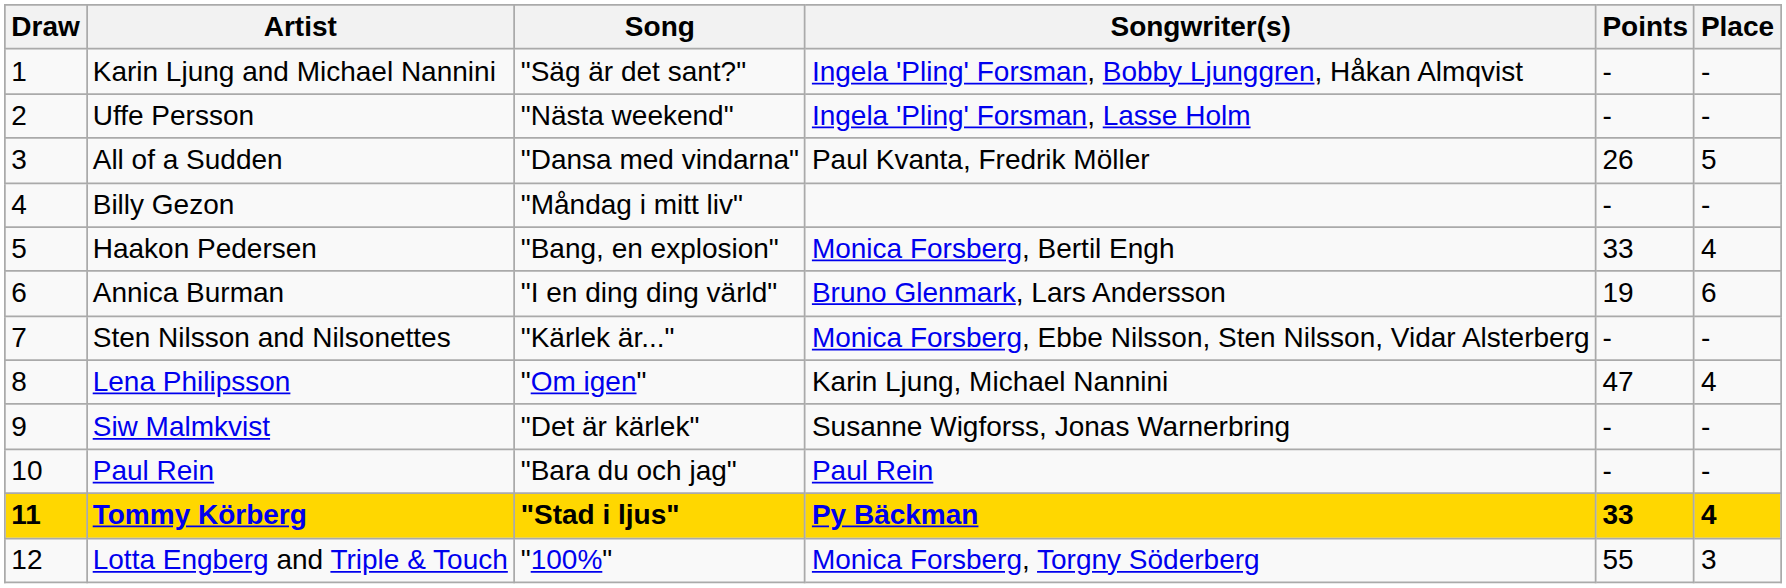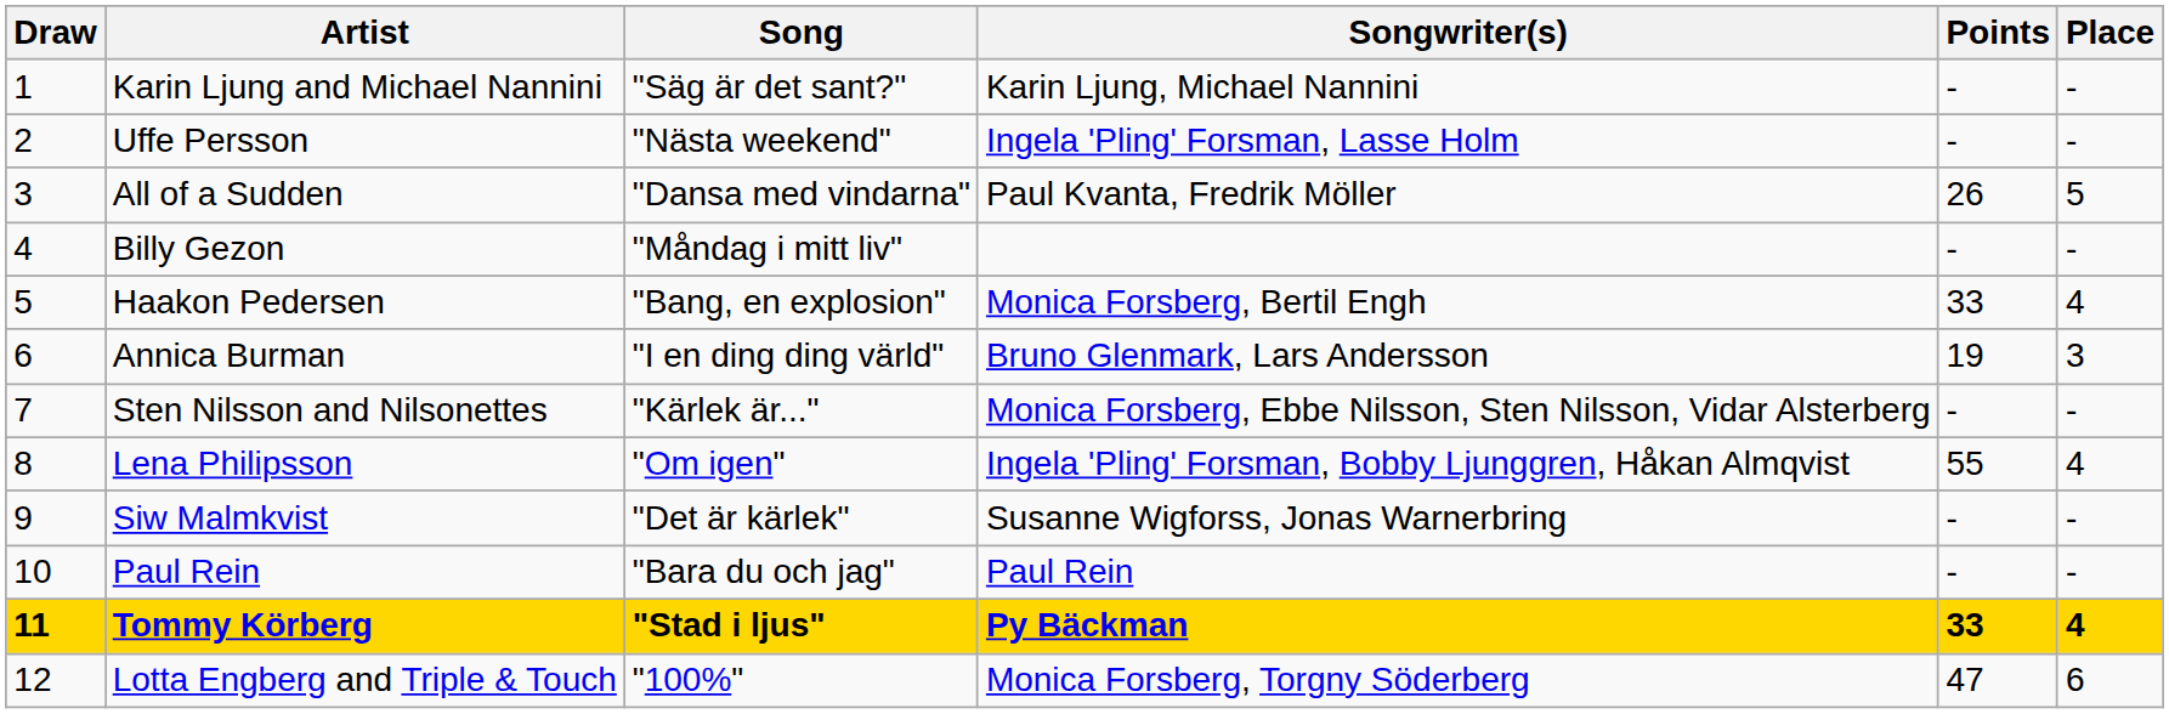 <table class="sortable wikitable">
 <tr>
 <th>Draw</th>
 <th>Artist</th>
 <th>Song</th>
 <th>Songwriter(s)</th>
 <th>Points</th>
 <th>Place</th>
 </tr>
 <tr --->
 <td>1</td>
 <td>Karin Ljung and Michael Nannini</td>
 <td>"Säg är det sant?"</td>
-<td><a href='#'>Ingela 'Pling' Forsman</a>, <a href='#'>Bobby Ljunggren</a>, Håkan Almqvist</td>
+<td>Karin Ljung, Michael Nannini</td>
 <td>-</td>
 <td>-</td>
 </tr>
 <tr --->
 <td>2</td>
 <td>Uffe Persson</td>
 <td>"Nästa weekend"</td>
 <td><a href='#'>Ingela 'Pling' Forsman</a>, <a href='#'>Lasse Holm</a></td>
 <td>-</td>
 <td>-</td>
 </tr>
 <tr --->
 <td>3</td>
 <td>All of a Sudden</td>
 <td>"Dansa med vindarna"</td>
 <td>Paul Kvanta, Fredrik Möller</td>
 <td>26</td>
 <td>5</td>
 </tr>
 <tr --->
 <td>4</td>
 <td>Billy Gezon</td>
 <td>"Måndag i mitt liv"</td>
 <td></td>
 <td>-</td>
 <td>-</td>
 </tr>
 <tr --->
 <td>5</td>
 <td>Haakon Pedersen</td>
 <td>"Bang, en explosion"</td>
 <td><a href='#'>Monica Forsberg</a>, Bertil Engh</td>
 <td>33</td>
 <td>4</td>
 </tr>
 <tr --->
 <td>6</td>
 <td>Annica Burman</td>
 <td>"I en ding ding värld"</td>
 <td><a href='#'>Bruno Glenmark</a>, Lars Andersson</td>
 <td>19</td>
-<td>6</td>
+<td>3</td>
 </tr>
 <tr --->
 <td>7</td>
 <td>Sten Nilsson and Nilsonettes</td>
 <td>"Kärlek är..."</td>
 <td><a href='#'>Monica Forsberg</a>, Ebbe Nilsson, Sten Nilsson, Vidar Alsterberg</td>
 <td>-</td>
 <td>-</td>
 </tr>
 <tr --->
 <td>8</td>
 <td><a href='#'>Lena Philipsson</a></td>
 <td>"<a href='#'>Om igen</a>"</td>
-<td>Karin Ljung, Michael Nannini</td>
-<td>47</td>
+<td><a href='#'>Ingela 'Pling' Forsman</a>, <a href='#'>Bobby Ljunggren</a>, Håkan Almqvist</td>
+<td>55</td>
 <td>4</td>
 </tr>
 <tr --->
 <td>9</td>
 <td><a href='#'>Siw Malmkvist</a></td>
 <td>"Det är kärlek"</td>
 <td>Susanne Wigforss, Jonas Warnerbring</td>
 <td>-</td>
 <td>-</td>
 </tr>
 <tr --->
 <td>10</td>
 <td><a href='#'>Paul Rein</a></td>
 <td>"Bara du och jag"</td>
 <td><a href='#'>Paul Rein</a></td>
 <td>-</td>
 <td>-</td>
 </tr>
 <tr style="font-weight:bold;background:gold;">
 <td>11</td>
 <td><a href='#'>Tommy Körberg</a></td>
 <td>"Stad i ljus"</td>
 <td><a href='#'>Py Bäckman</a></td>
 <td>33</td>
 <td>4</td>
 </tr>
 <tr --->
 <td>12</td>
 <td><a href='#'>Lotta Engberg</a> and <a href='#'>Triple & Touch</a></td>
 <td>"<a href='#'>100%</a>"</td>
 <td><a href='#'>Monica Forsberg</a>, <a href='#'>Torgny Söderberg</a></td>
-<td>55</td>
-<td>3</td>
+<td>47</td>
+<td>6</td>
 </tr>
 </table>
